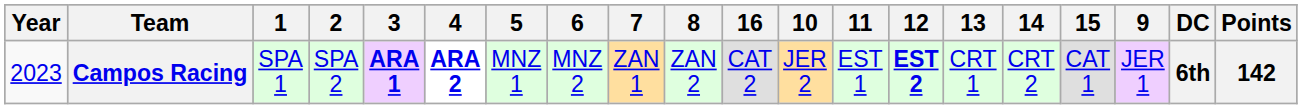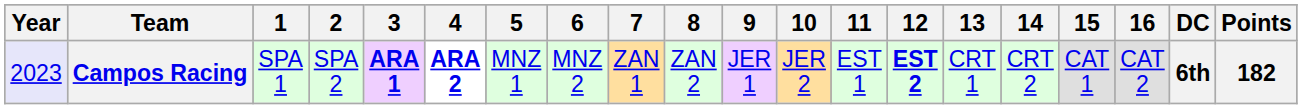 <table class="wikitable" style="text-align:center; font-size:85%;">
 <tr>
 <th>Year</th>
 <th>Team</th>
 <th>1</th>
 <th>2</th>
 <th>3</th>
 <th>4</th>
 <th>5</th>
 <th>6</th>
 <th>7</th>
 <th>8</th>
-<th>16</th>
+<th>9</th>
 <th>10</th>
 <th>11</th>
 <th>12</th>
 <th>13</th>
 <th>14</th>
 <th>15</th>
-<th>9</th>
+<th>16</th>
 <th>DC</th>
 <th>Points</th>
 </tr>
 <tr>
-<td><a href='#'>2023</a></td>
+<td style="background: lavender;"><a href='#'>2023</a></td>
 <th nowrap><a href='#'>Campos Racing</a></th>
 <td style="background:#DFFFDF;"><a href='#'>SPA<br>1</a><br></td>
 <td style="background:#DFFFDF;"><a href='#'>SPA<br>2</a><br></td>
 <td style="background:#EFCFFF;"><strong><a href='#'>ARA<br>1</a></strong><br></td>
 <td style="background:#FFFFFF;"><strong><a href='#'>ARA<br>2</a><br></strong></td>
 <td style="background:#DFFFDF;"><a href='#'>MNZ<br>1</a><br></td>
 <td style="background:#DFFFDF;"><a href='#'>MNZ<br>2</a><br></td>
 <td style="background:#FFDF9F;"><a href='#'>ZAN<br>1</a><br></td>
 <td style="background:#DFFFDF;"><a href='#'>ZAN<br>2</a><br></td>
-<td style="background:#DFDFDF;"><a href='#'>CAT<br>2</a><br></td>
+<td style="background:#EFCFFF;"><a href='#'>JER<br>1</a><br></td>
 <td style="background:#FFDF9F;"><a href='#'>JER<br>2</a><br></td>
 <td style="background:#DFFFDF;"><a href='#'>EST<br>1</a><br></td>
 <td style="background:#DFFFDF;"><strong><a href='#'>EST<br>2</a></strong><br></td>
 <td style="background:#DFFFDF;"><a href='#'>CRT<br>1</a><br></td>
 <td style="background:#DFFFDF;"><a href='#'>CRT<br>2</a><br></td>
 <td style="background:#DFDFDF;"><a href='#'>CAT<br>1</a><br></td>
-<td style="background:#EFCFFF;"><a href='#'>JER<br>1</a><br></td>
+<td style="background:#DFDFDF;"><a href='#'>CAT<br>2</a><br></td>
 <th>6th</th>
-<th>142</th>
+<th>182</th>
 </tr>
 </table>
